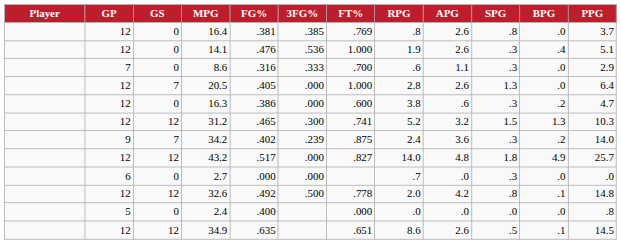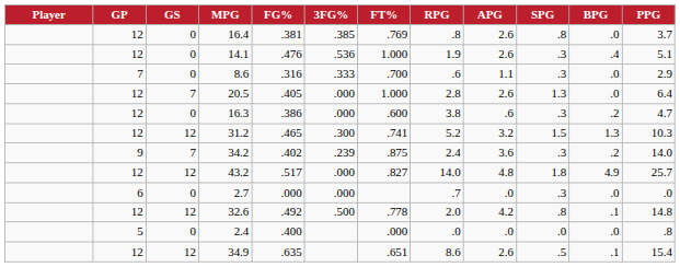 <table class="wikitable sortable" style="text-align:right; font-size: 90%">
 <tr>
 <th style="background:#BC1E2C; color:white" width="10%">Player</th>
 <th style="background:#BC1E2C; color:white" width="6%">GP</th>
 <th style="background:#BC1E2C; color:white" width="6%">GS</th>
 <th style="background:#BC1E2C; color:white" width="6%">MPG</th>
 <th style="background:#BC1E2C; color:white" width="6%">FG%</th>
 <th style="background:#BC1E2C; color:white" width="6%">3FG%</th>
 <th style="background:#BC1E2C; color:white" width="6%">FT%</th>
 <th style="background:#BC1E2C; color:white" width="6%">RPG</th>
 <th style="background:#BC1E2C; color:white" width="6%">APG</th>
 <th style="background:#BC1E2C; color:white" width="6%">SPG</th>
 <th style="background:#BC1E2C; color:white" width="6%">BPG</th>
 <th style="background:#BC1E2C; color:white" width="6%">PPG</th>
 </tr>
 <tr>
 <td style="text-align:left;"></td>
 <td>12</td>
 <td>0</td>
 <td>16.4</td>
 <td>.381</td>
 <td>.385</td>
 <td>.769</td>
 <td>.8</td>
 <td>2.6</td>
 <td>.8</td>
 <td>.0</td>
 <td>3.7</td>
 </tr>
 <tr>
 <td style="text-align:left;"></td>
 <td>12</td>
 <td>0</td>
 <td>14.1</td>
 <td>.476</td>
 <td>.536</td>
 <td>1.000</td>
 <td>1.9</td>
 <td>2.6</td>
 <td>.3</td>
 <td>.4</td>
 <td>5.1</td>
 </tr>
 <tr>
 <td style="text-align:left;"></td>
 <td>7</td>
 <td>0</td>
 <td>8.6</td>
 <td>.316</td>
 <td>.333</td>
 <td>.700</td>
 <td>.6</td>
 <td>1.1</td>
 <td>.3</td>
 <td>.0</td>
 <td>2.9</td>
 </tr>
 <tr>
 <td style="text-align:left;"></td>
 <td>12</td>
 <td>7</td>
 <td>20.5</td>
 <td>.405</td>
 <td>.000</td>
 <td>1.000</td>
 <td>2.8</td>
 <td>2.6</td>
 <td>1.3</td>
 <td>.0</td>
 <td>6.4</td>
 </tr>
 <tr>
 <td style="text-align:left;"></td>
 <td>12</td>
 <td>0</td>
 <td>16.3</td>
 <td>.386</td>
 <td>.000</td>
 <td>.600</td>
 <td>3.8</td>
 <td>.6</td>
 <td>.3</td>
 <td>.2</td>
 <td>4.7</td>
 </tr>
 <tr>
 <td style="text-align:left;"></td>
 <td>12</td>
 <td>12</td>
 <td>31.2</td>
 <td>.465</td>
 <td>.300</td>
 <td>.741</td>
 <td>5.2</td>
 <td>3.2</td>
 <td>1.5</td>
 <td>1.3</td>
 <td>10.3</td>
 </tr>
 <tr>
 <td style="text-align:left;"></td>
 <td>9</td>
 <td>7</td>
 <td>34.2</td>
 <td>.402</td>
 <td>.239</td>
 <td>.875</td>
 <td>2.4</td>
 <td>3.6</td>
 <td>.3</td>
 <td>.2</td>
 <td>14.0</td>
 </tr>
 <tr>
 <td style="text-align:left;"></td>
 <td>12</td>
 <td>12</td>
 <td>43.2</td>
 <td>.517</td>
 <td>.000</td>
 <td>.827</td>
 <td>14.0</td>
 <td>4.8</td>
 <td>1.8</td>
 <td>4.9</td>
 <td>25.7</td>
 </tr>
 <tr>
 <td style="text-align:left;"></td>
 <td>6</td>
 <td>0</td>
 <td>2.7</td>
 <td>.000</td>
 <td>.000</td>
 <td></td>
 <td>.7</td>
 <td>.0</td>
 <td>.3</td>
 <td>.0</td>
 <td>.0</td>
 </tr>
 <tr>
 <td style="text-align:left;"></td>
 <td>12</td>
 <td>12</td>
 <td>32.6</td>
 <td>.492</td>
 <td>.500</td>
 <td>.778</td>
 <td>2.0</td>
 <td>4.2</td>
 <td>.8</td>
 <td>.1</td>
 <td>14.8</td>
 </tr>
 <tr>
 <td style="text-align:left;"></td>
 <td>5</td>
 <td>0</td>
 <td>2.4</td>
 <td>.400</td>
 <td></td>
 <td>.000</td>
 <td>.0</td>
 <td>.0</td>
 <td>.0</td>
 <td>.0</td>
 <td>.8</td>
 </tr>
 <tr>
 <td style="text-align:left;"></td>
 <td>12</td>
 <td>12</td>
 <td>34.9</td>
 <td>.635</td>
 <td></td>
 <td>.651</td>
 <td>8.6</td>
 <td>2.6</td>
 <td>.5</td>
 <td>.1</td>
-<td>14.5</td>
+<td>15.4</td>
 </tr>
 </table>
